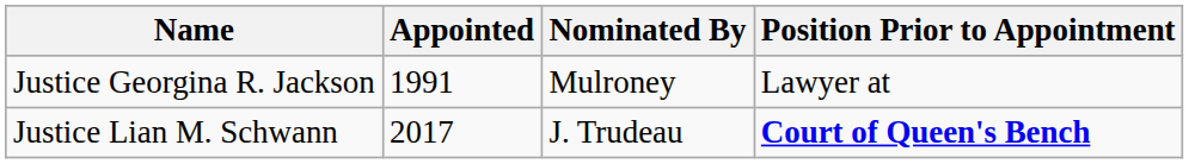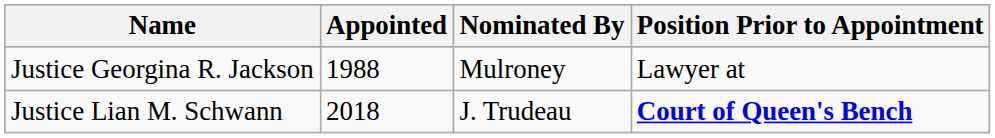 <table class="wikitable">
 <tr>
 <th>Name</th>
 <th>Appointed</th>
 <th>Nominated By</th>
 <th>Position Prior to Appointment</th>
 </tr>
 <tr>
 <td>Justice Georgina R. Jackson</td>
-<td>1991</td>
+<td>1988</td>
 <td>Mulroney</td>
 <td>Lawyer at </td>
 </tr>
 <tr>
 <td>Justice Lian M. Schwann</td>
-<td>2017</td>
+<td>2018</td>
 <td>J. Trudeau</td>
 <td><strong><a href='#'>Court of Queen's Bench</a></strong></td>
 </tr>
 </table>
